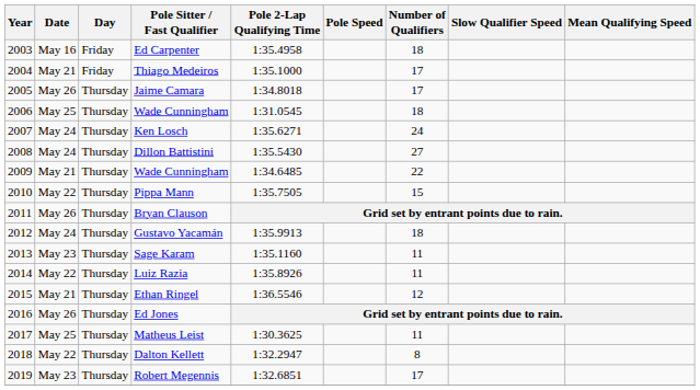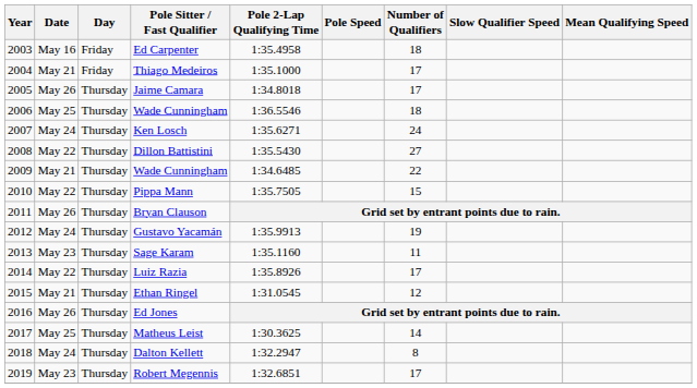 <table class="wikitable" style="font-size: 95%;">
 <tr>
 <th>Year</th>
 <th>Date</th>
 <th>Day</th>
 <th>Pole Sitter /<br>Fast Qualifier</th>
 <th>Pole 2-Lap <br>Qualifying Time</th>
 <th>Pole Speed</th>
 <th>Number of <br>Qualifiers</th>
 <th>Slow Qualifier Speed</th>
 <th>Mean Qualifying Speed</th>
 </tr>
 <tr>
 <td>2003</td>
 <td>May 16</td>
 <td>Friday</td>
 <td> <a href='#'>Ed Carpenter</a></td>
 <td style="text-align:center;">1:35.4958</td>
 <td style="text-align:center;"></td>
 <td style="text-align:center;">18</td>
 <td style="text-align:center;"></td>
 <td style="text-align:center;"></td>
 </tr>
 <tr>
 <td>2004</td>
 <td>May 21</td>
 <td>Friday</td>
 <td> <a href='#'>Thiago Medeiros</a></td>
 <td style="text-align:center;">1:35.1000</td>
 <td style="text-align:center;"></td>
 <td style="text-align:center;">17</td>
 <td style="text-align:center;"></td>
 <td style="text-align:center;"></td>
 </tr>
 <tr>
 <td>2005</td>
 <td>May 26</td>
 <td>Thursday</td>
 <td> <a href='#'>Jaime Camara</a></td>
 <td style="text-align:center;">1:34.8018</td>
 <td style="text-align:center;"></td>
 <td style="text-align:center;">17</td>
 <td style="text-align:center;"></td>
 <td style="text-align:center;"></td>
 </tr>
 <tr>
 <td>2006</td>
 <td>May 25</td>
 <td>Thursday</td>
 <td> <a href='#'>Wade Cunningham</a></td>
-<td style="text-align:center;">1:31.0545</td>
+<td style="text-align:center;">1:36.5546</td>
 <td style="text-align:center;"></td>
 <td style="text-align:center;">18</td>
 <td style="text-align:center;"></td>
 <td style="text-align:center;"></td>
 </tr>
 <tr>
 <td>2007</td>
 <td>May 24</td>
 <td>Thursday</td>
 <td> <a href='#'>Ken Losch</a></td>
 <td style="text-align:center;">1:35.6271</td>
 <td style="text-align:center;"></td>
 <td style="text-align:center;">24</td>
 <td style="text-align:center;"></td>
 <td style="text-align:center;"></td>
 </tr>
 <tr>
 <td>2008</td>
-<td>May 24</td>
+<td>May 22</td>
 <td>Thursday</td>
 <td> <a href='#'>Dillon Battistini</a></td>
 <td style="text-align:center;">1:35.5430</td>
 <td style="text-align:center;"></td>
 <td style="text-align:center;">27</td>
 <td style="text-align:center;"></td>
 <td style="text-align:center;"></td>
 </tr>
 <tr>
 <td>2009</td>
 <td>May 21</td>
 <td>Thursday</td>
 <td> <a href='#'>Wade Cunningham</a></td>
 <td style="text-align:center;">1:34.6485</td>
 <td style="text-align:center;"></td>
 <td style="text-align:center;">22</td>
 <td style="text-align:center;"></td>
 <td style="text-align:center;"></td>
 </tr>
 <tr>
 <td>2010</td>
 <td>May 22</td>
 <td>Thursday</td>
 <td> <a href='#'>Pippa Mann</a></td>
 <td style="text-align:center;">1:35.7505</td>
 <td style="text-align:center;"></td>
 <td style="text-align:center;">15</td>
 <td style="text-align:center;"></td>
 <td style="text-align:center;"></td>
 </tr>
 <tr>
 <td>2011</td>
 <td>May 26</td>
 <td>Thursday</td>
 <td> <a href='#'>Bryan Clauson</a></td>
 <th colspan="5">Grid set by entrant points due to rain.</th>
 </tr>
 <tr>
 <td>2012</td>
 <td>May 24</td>
 <td>Thursday</td>
 <td> <a href='#'>Gustavo Yacamán</a></td>
 <td style="text-align:center;">1:35.9913</td>
 <td style="text-align:center;"></td>
-<td style="text-align:center;">18</td>
+<td style="text-align:center;">19</td>
 <td style="text-align:center;"></td>
 <td style="text-align:center;"></td>
 </tr>
 <tr>
 <td>2013</td>
 <td>May 23</td>
 <td>Thursday</td>
 <td> <a href='#'>Sage Karam</a></td>
 <td style="text-align:center;">1:35.1160</td>
 <td style="text-align:center;"></td>
 <td style="text-align:center;">11</td>
 <td style="text-align:center;"></td>
 <td style="text-align:center;"></td>
 </tr>
 <tr>
 <td>2014</td>
 <td>May 22</td>
 <td>Thursday</td>
 <td> <a href='#'>Luiz Razia</a></td>
 <td style="text-align:center;">1:35.8926</td>
 <td style="text-align:center;"></td>
-<td style="text-align:center;">11</td>
+<td style="text-align:center;">17</td>
 <td style="text-align:center;"></td>
 <td style="text-align:center;"></td>
 </tr>
 <tr>
 <td>2015</td>
 <td>May 21</td>
 <td>Thursday</td>
 <td> <a href='#'>Ethan Ringel</a></td>
-<td style="text-align:center;">1:36.5546</td>
+<td style="text-align:center;">1:31.0545</td>
 <td style="text-align:center;"></td>
 <td style="text-align:center;">12</td>
 <td style="text-align:center;"></td>
 <td style="text-align:center;"></td>
 </tr>
 <tr>
 <td>2016</td>
 <td>May 26</td>
 <td>Thursday</td>
 <td> <a href='#'>Ed Jones</a></td>
 <th colspan="5">Grid set by entrant points due to rain.</th>
 </tr>
 <tr>
 <td>2017</td>
 <td>May 25</td>
 <td>Thursday</td>
 <td> <a href='#'>Matheus Leist</a></td>
 <td style="text-align:center;">1:30.3625</td>
 <td style="text-align:center;"></td>
-<td style="text-align:center;">11</td>
+<td style="text-align:center;">14</td>
 <td style="text-align:center;"></td>
 <td style="text-align:center;"></td>
 </tr>
 <tr>
 <td>2018</td>
-<td>May 22</td>
+<td>May 24</td>
 <td>Thursday</td>
 <td> <a href='#'>Dalton Kellett</a></td>
 <td style="text-align:center;">1:32.2947</td>
 <td style="text-align:center;"></td>
 <td style="text-align:center;">8</td>
 <td style="text-align:center;"></td>
 <td style="text-align:center;"></td>
 </tr>
 <tr>
 <td>2019</td>
 <td>May 23</td>
 <td>Thursday</td>
 <td> <a href='#'>Robert Megennis</a></td>
 <td style="text-align:center;">1:32.6851</td>
 <td style="text-align:center;"></td>
 <td style="text-align:center;">17</td>
 <td style="text-align:center;"></td>
 <td style="text-align:center;"></td>
 </tr>
 <tr>
 </tr>
 </table>
